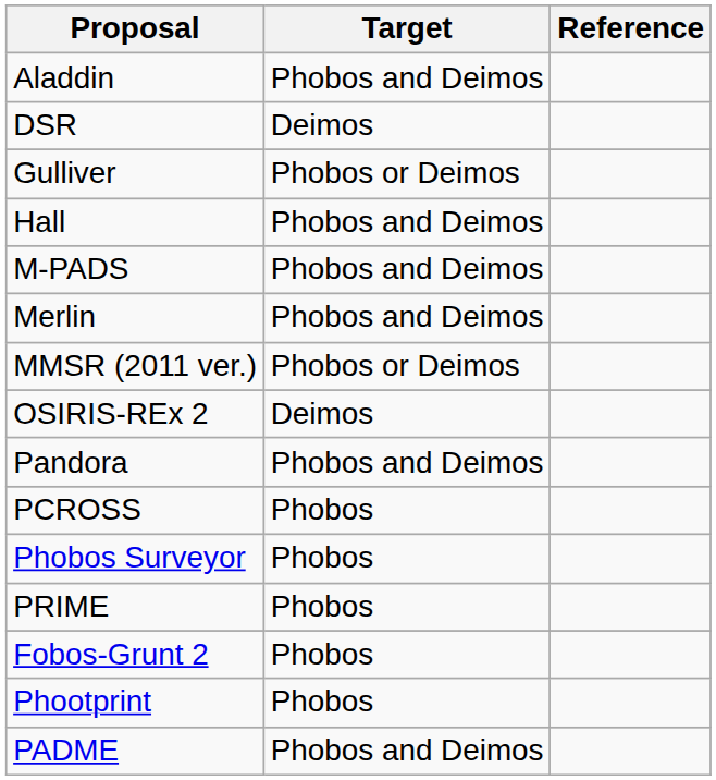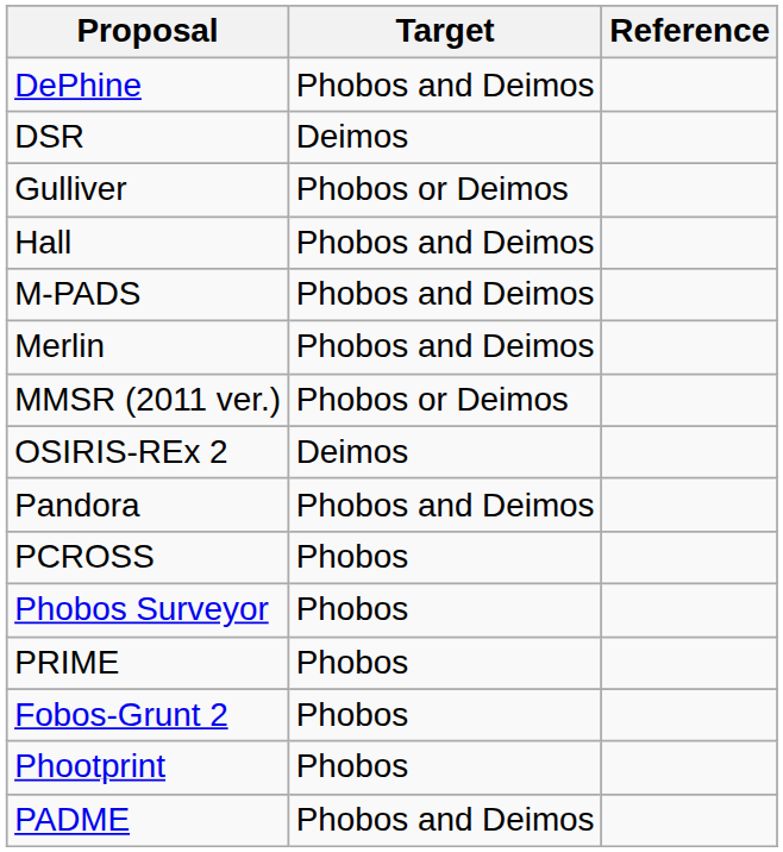 <table class="wikitable sortable" style="margin-left: 1em; margin-right: 0;">
 <tr>
 <th>Proposal</th>
 <th>Target</th>
 <th>Reference</th>
 </tr>
 <tr>
-<td>Aladdin</td>
+<td><a href='#'>DePhine</a></td>
 <td>Phobos and Deimos</td>
 <td></td>
 </tr>
 <tr>
 <td>DSR</td>
 <td>Deimos</td>
 <td></td>
 </tr>
 <tr>
 <td>Gulliver</td>
 <td>Phobos or Deimos</td>
 <td></td>
 </tr>
 <tr>
 <td>Hall</td>
 <td>Phobos and Deimos</td>
 <td></td>
 </tr>
 <tr>
 <td>M-PADS</td>
 <td>Phobos and Deimos</td>
 <td></td>
 </tr>
 <tr>
 <td>Merlin</td>
 <td>Phobos and Deimos</td>
 <td></td>
 </tr>
 <tr>
 <td>MMSR (2011 ver.)</td>
 <td>Phobos or Deimos</td>
 <td></td>
 </tr>
 <tr>
 <td>OSIRIS-REx 2</td>
 <td>Deimos</td>
 <td></td>
 </tr>
 <tr>
 <td>Pandora</td>
 <td>Phobos and Deimos</td>
 <td></td>
 </tr>
 <tr>
 <td>PCROSS</td>
 <td>Phobos</td>
 <td></td>
 </tr>
 <tr>
 <td><a href='#'>Phobos Surveyor</a></td>
 <td>Phobos</td>
 <td></td>
 </tr>
 <tr>
 <td>PRIME</td>
 <td>Phobos</td>
 <td></td>
 </tr>
 <tr>
 <td><a href='#'>Fobos-Grunt 2</a></td>
 <td>Phobos</td>
 <td></td>
 </tr>
 <tr>
 <td><a href='#'>Phootprint</a></td>
 <td>Phobos</td>
 <td></td>
 </tr>
 <tr>
 <td><a href='#'>PADME</a></td>
 <td>Phobos and Deimos</td>
 <td></td>
 </tr>
 </table>
